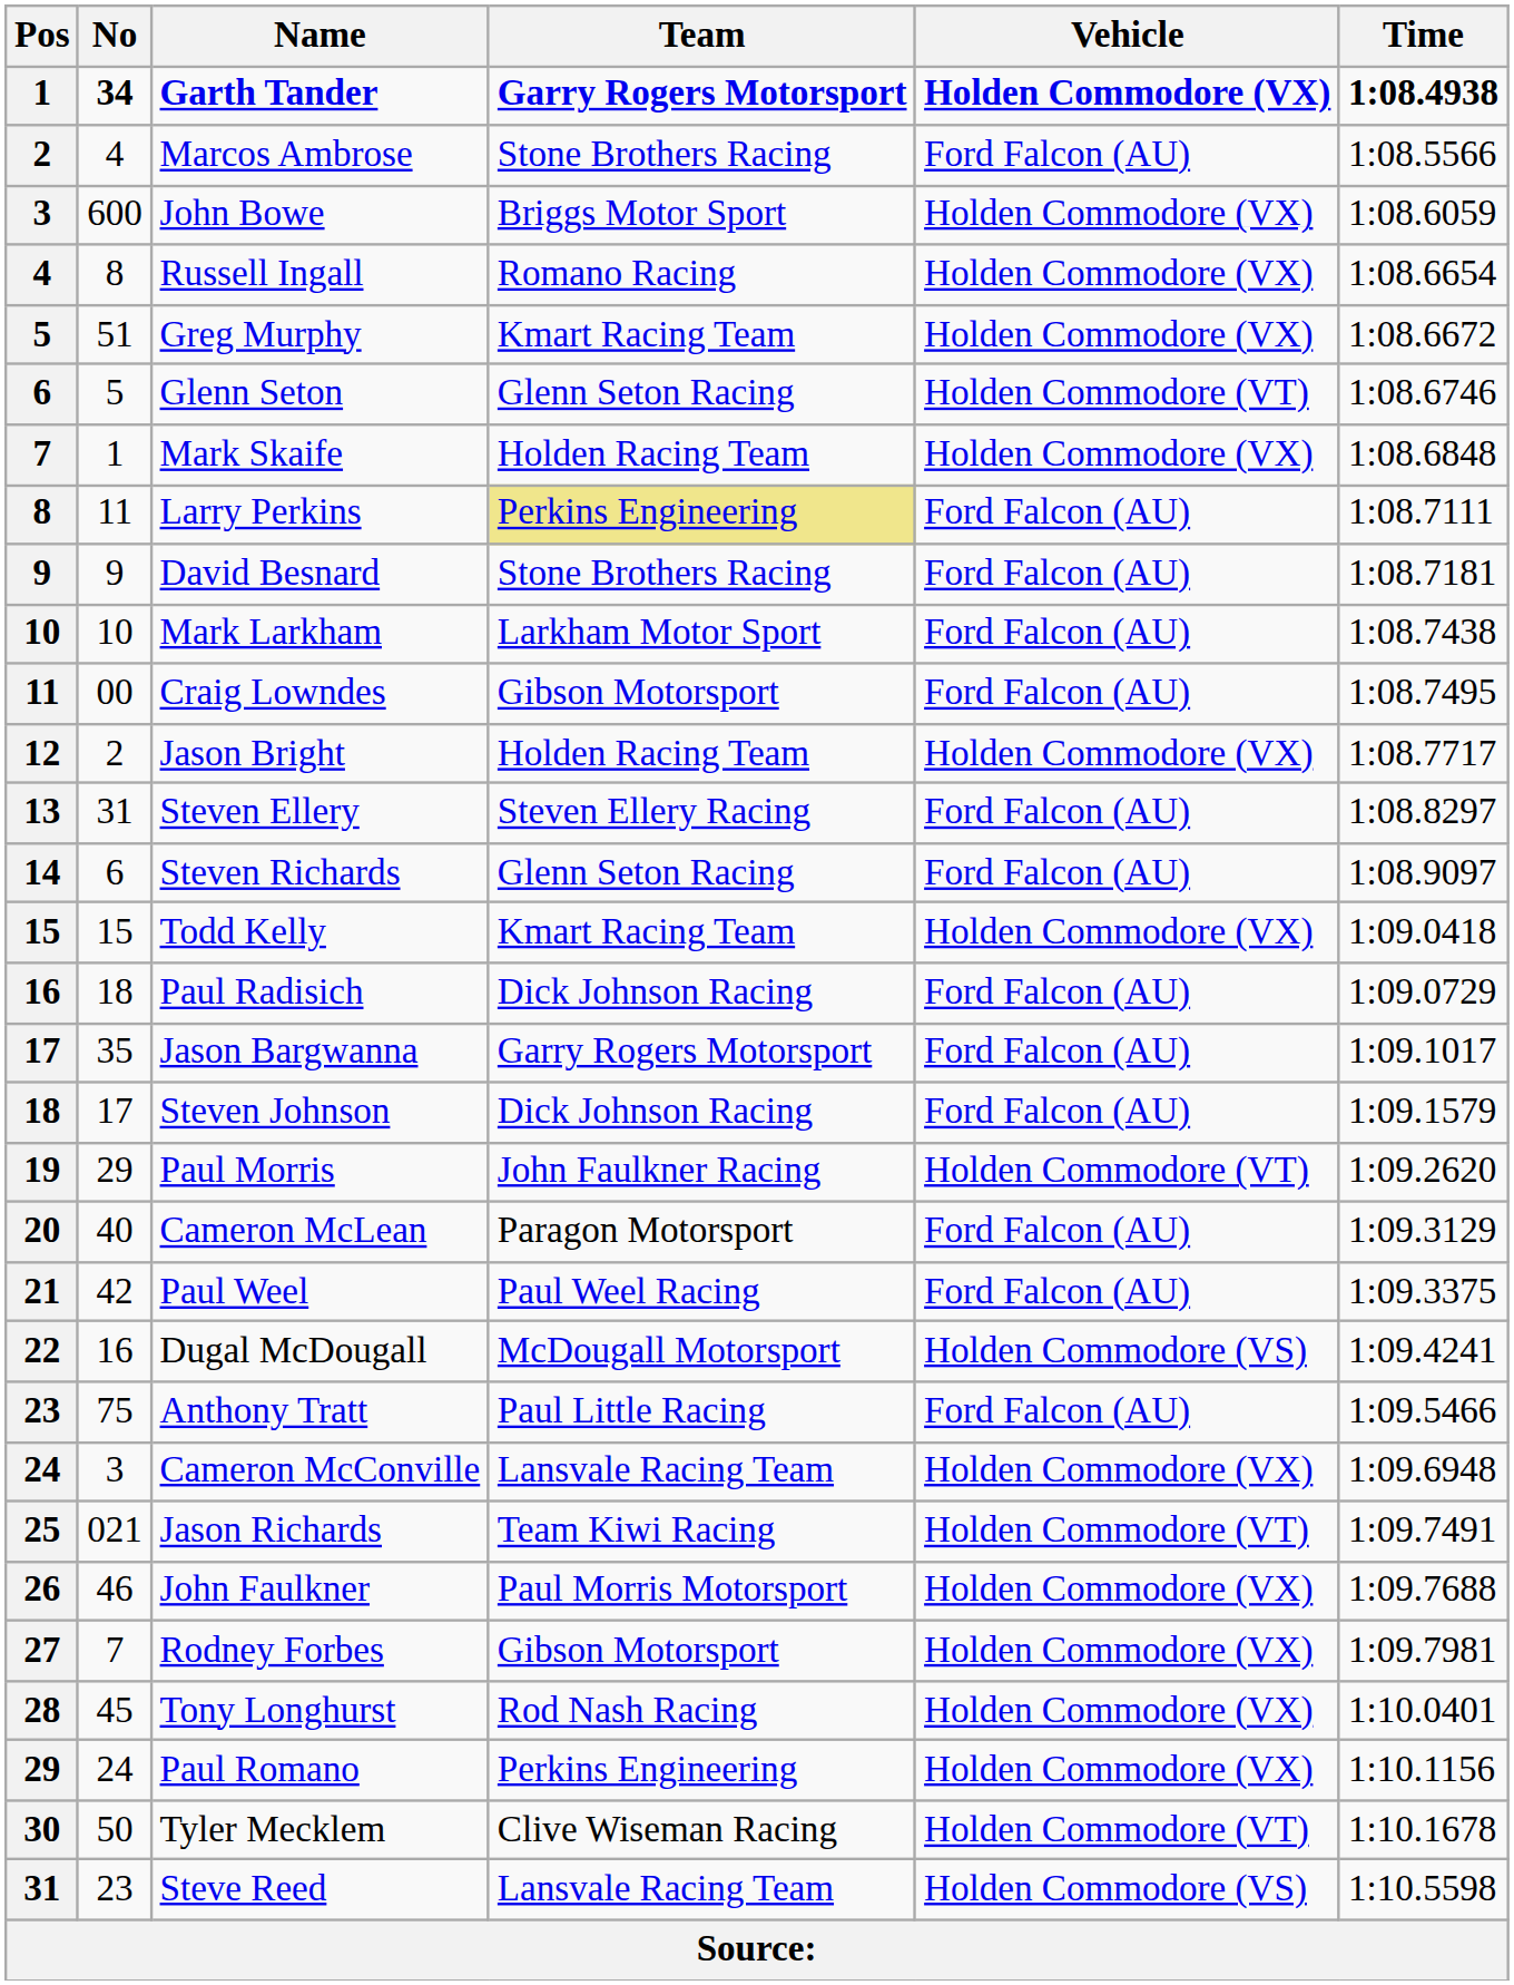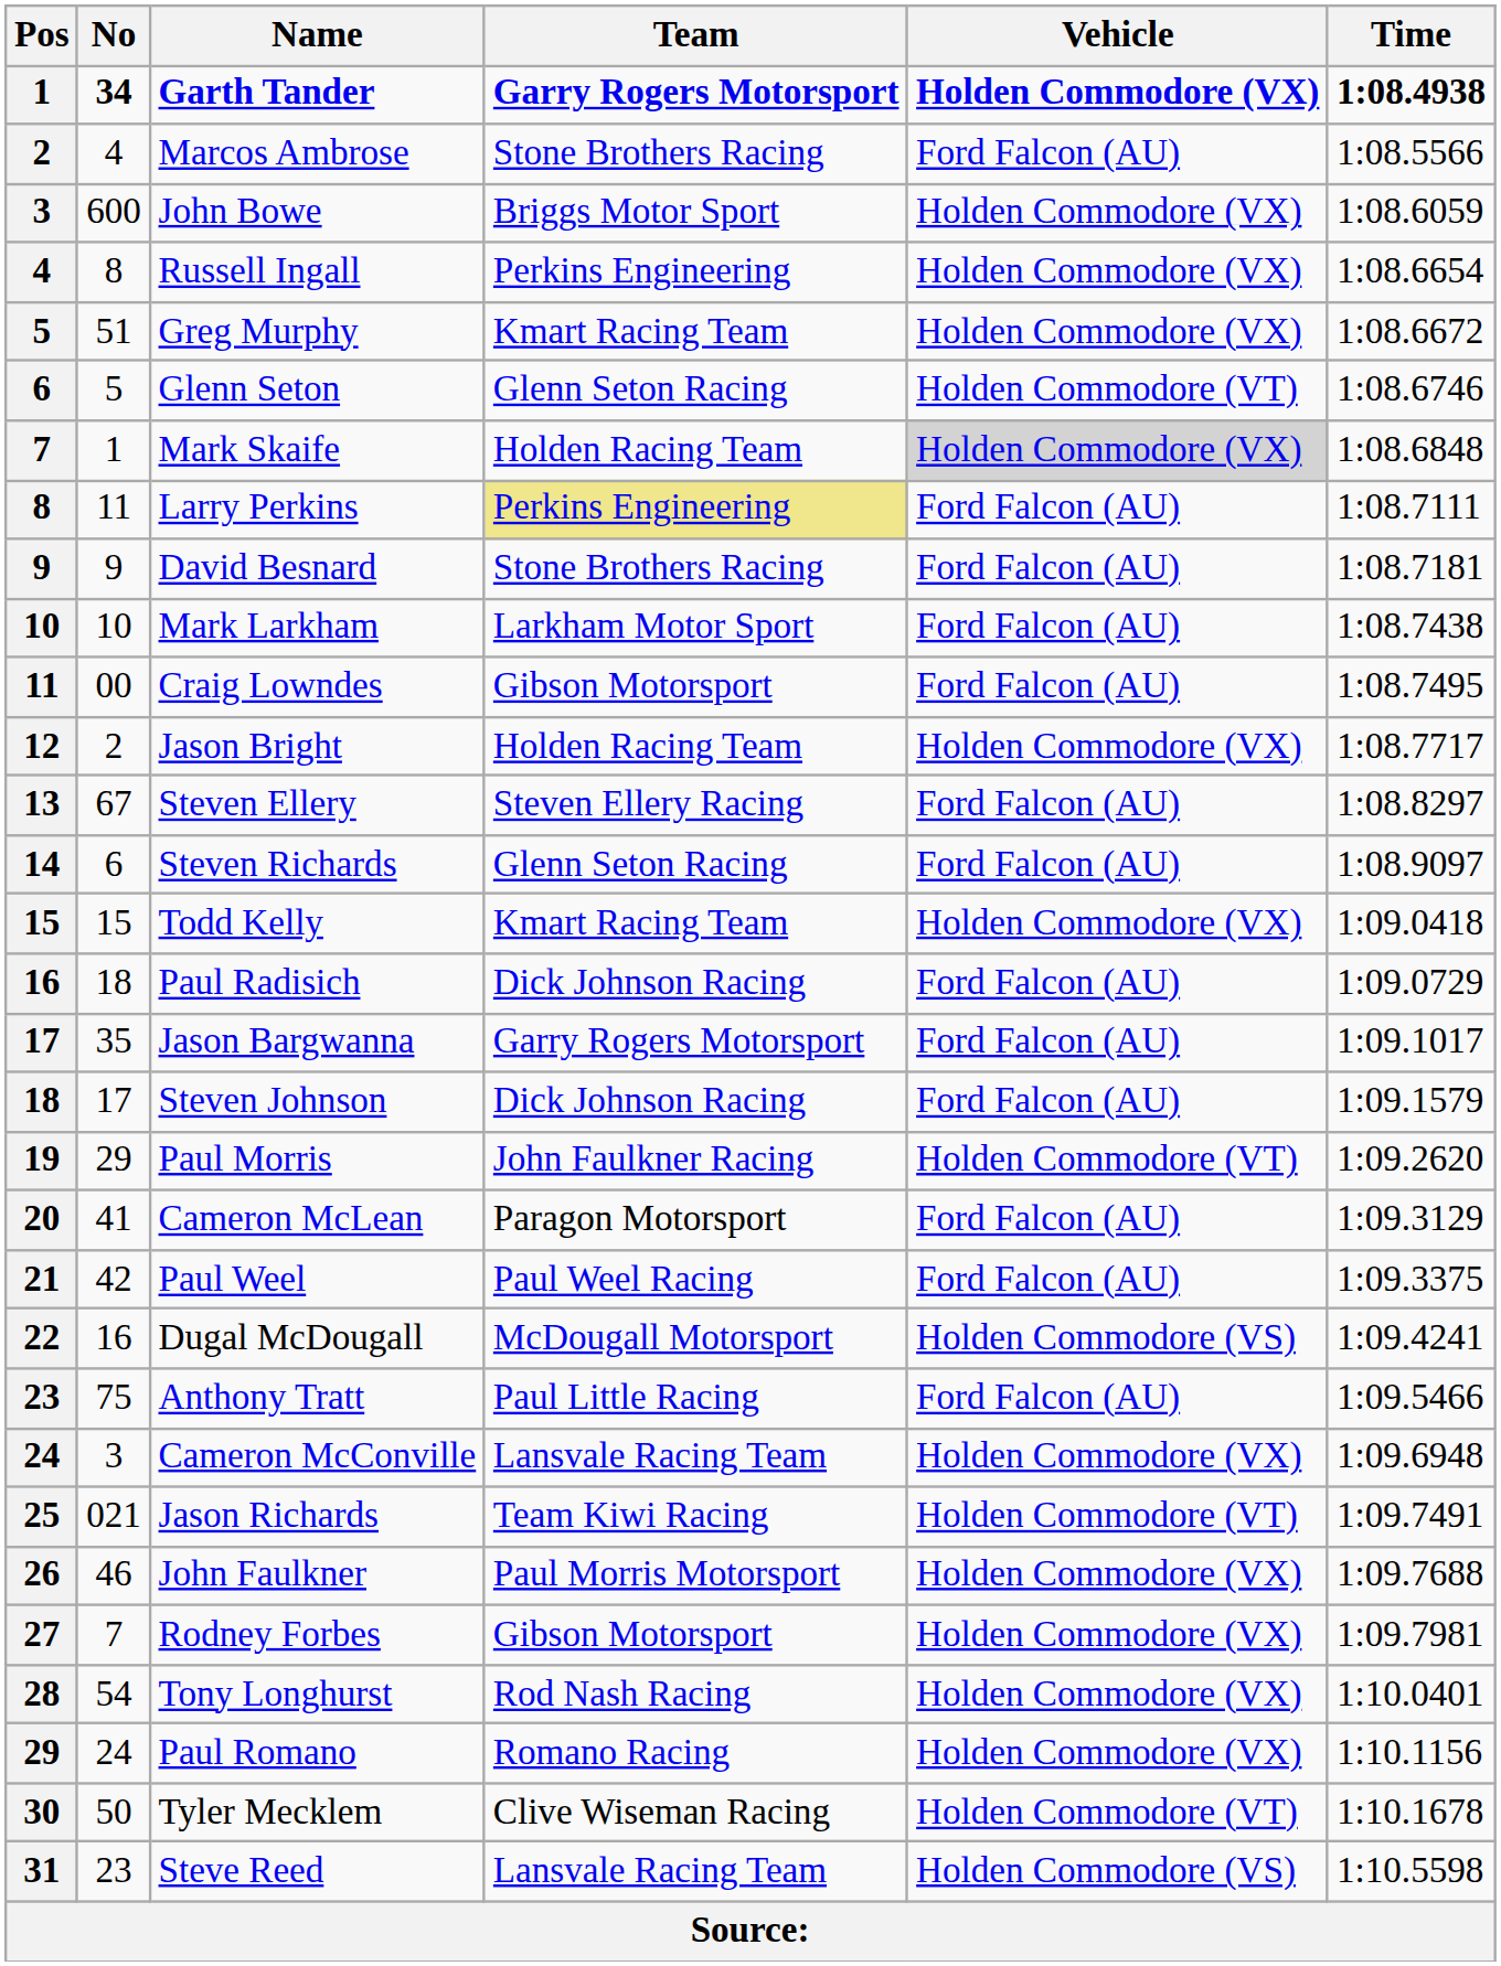 <table class="wikitable" style="font-size: 87%;">
 <tr>
 <th>Pos</th>
 <th>No</th>
 <th>Name</th>
 <th>Team</th>
 <th>Vehicle</th>
 <th>Time</th>
 </tr>
 <tr>
 <th>1</th>
 <td align=center><strong>34</strong></td>
 <td><strong> <a href='#'>Garth Tander</a></strong></td>
 <td><strong><a href='#'>Garry Rogers Motorsport</a></strong></td>
 <td><strong><a href='#'>Holden Commodore (VX)</a></strong></td>
 <td><strong>1:08.4938</strong></td>
 </tr>
 <tr>
 <th>2</th>
 <td align=center>4</td>
 <td> <a href='#'>Marcos Ambrose</a></td>
 <td><a href='#'>Stone Brothers Racing</a></td>
 <td><a href='#'>Ford Falcon (AU)</a></td>
 <td>1:08.5566</td>
 </tr>
 <tr>
 <th>3</th>
 <td align=center>600</td>
 <td> <a href='#'>John Bowe</a></td>
 <td><a href='#'>Briggs Motor Sport</a></td>
 <td><a href='#'>Holden Commodore (VX)</a></td>
 <td>1:08.6059</td>
 </tr>
 <tr>
 <th>4</th>
 <td align=center>8</td>
 <td> <a href='#'>Russell Ingall</a></td>
-<td><a href='#'>Romano Racing</a></td>
+<td><a href='#'>Perkins Engineering</a></td>
 <td><a href='#'>Holden Commodore (VX)</a></td>
 <td>1:08.6654</td>
 </tr>
 <tr>
 <th>5</th>
 <td align=center>51</td>
 <td> <a href='#'>Greg Murphy</a></td>
 <td><a href='#'>Kmart Racing Team</a></td>
 <td><a href='#'>Holden Commodore (VX)</a></td>
 <td>1:08.6672</td>
 </tr>
 <tr>
 <th>6</th>
 <td align=center>5</td>
 <td> <a href='#'>Glenn Seton</a></td>
 <td><a href='#'>Glenn Seton Racing</a></td>
 <td><a href='#'>Holden Commodore (VT)</a></td>
 <td>1:08.6746</td>
 </tr>
 <tr>
 <th>7</th>
 <td align=center>1</td>
 <td> <a href='#'>Mark Skaife</a></td>
 <td><a href='#'>Holden Racing Team</a></td>
-<td><a href='#'>Holden Commodore (VX)</a></td>
+<td style="background: lightgrey;"><a href='#'>Holden Commodore (VX)</a></td>
 <td>1:08.6848</td>
 </tr>
 <tr>
 <th>8</th>
 <td align=center>11</td>
 <td> <a href='#'>Larry Perkins</a></td>
 <td style="background: khaki;"><a href='#'>Perkins Engineering</a></td>
 <td><a href='#'>Ford Falcon (AU)</a></td>
 <td>1:08.7111</td>
 </tr>
 <tr>
 <th>9</th>
 <td align=center>9</td>
 <td> <a href='#'>David Besnard</a></td>
 <td><a href='#'>Stone Brothers Racing</a></td>
 <td><a href='#'>Ford Falcon (AU)</a></td>
 <td>1:08.7181</td>
 </tr>
 <tr>
 <th>10</th>
 <td align=center>10</td>
 <td> <a href='#'>Mark Larkham</a></td>
 <td><a href='#'>Larkham Motor Sport</a></td>
 <td><a href='#'>Ford Falcon (AU)</a></td>
 <td>1:08.7438</td>
 </tr>
 <tr>
 <th>11</th>
 <td align=center>00</td>
 <td> <a href='#'>Craig Lowndes</a></td>
 <td><a href='#'>Gibson Motorsport</a></td>
 <td><a href='#'>Ford Falcon (AU)</a></td>
 <td>1:08.7495</td>
 </tr>
 <tr>
 <th>12</th>
 <td align=center>2</td>
 <td> <a href='#'>Jason Bright</a></td>
 <td><a href='#'>Holden Racing Team</a></td>
 <td><a href='#'>Holden Commodore (VX)</a></td>
 <td>1:08.7717</td>
 </tr>
 <tr>
 <th>13</th>
-<td align=center>31</td>
+<td align=center>67</td>
 <td> <a href='#'>Steven Ellery</a></td>
 <td><a href='#'>Steven Ellery Racing</a></td>
 <td><a href='#'>Ford Falcon (AU)</a></td>
 <td>1:08.8297</td>
 </tr>
 <tr>
 <th>14</th>
 <td align=center>6</td>
 <td> <a href='#'>Steven Richards</a></td>
 <td><a href='#'>Glenn Seton Racing</a></td>
 <td><a href='#'>Ford Falcon (AU)</a></td>
 <td>1:08.9097</td>
 </tr>
 <tr>
 <th>15</th>
 <td align=center>15</td>
 <td> <a href='#'>Todd Kelly</a></td>
 <td><a href='#'>Kmart Racing Team</a></td>
 <td><a href='#'>Holden Commodore (VX)</a></td>
 <td>1:09.0418</td>
 </tr>
 <tr>
 <th>16</th>
 <td align=center>18</td>
 <td> <a href='#'>Paul Radisich</a></td>
 <td><a href='#'>Dick Johnson Racing</a></td>
 <td><a href='#'>Ford Falcon (AU)</a></td>
 <td>1:09.0729</td>
 </tr>
 <tr>
 <th>17</th>
 <td align=center>35</td>
 <td> <a href='#'>Jason Bargwanna</a></td>
 <td><a href='#'>Garry Rogers Motorsport</a></td>
 <td><a href='#'>Ford Falcon (AU)</a></td>
 <td>1:09.1017</td>
 </tr>
 <tr>
 <th>18</th>
 <td align=center>17</td>
 <td> <a href='#'>Steven Johnson</a></td>
 <td><a href='#'>Dick Johnson Racing</a></td>
 <td><a href='#'>Ford Falcon (AU)</a></td>
 <td>1:09.1579</td>
 </tr>
 <tr>
 <th>19</th>
 <td align=center>29</td>
 <td> <a href='#'>Paul Morris</a></td>
 <td><a href='#'>John Faulkner Racing</a></td>
 <td><a href='#'>Holden Commodore (VT)</a></td>
 <td>1:09.2620</td>
 </tr>
 <tr>
 <th>20</th>
-<td align=center>40</td>
+<td align=center>41</td>
 <td> <a href='#'>Cameron McLean</a></td>
 <td>Paragon Motorsport</td>
 <td><a href='#'>Ford Falcon (AU)</a></td>
 <td>1:09.3129</td>
 </tr>
 <tr>
 <th>21</th>
 <td align=center>42</td>
 <td> <a href='#'>Paul Weel</a></td>
 <td><a href='#'>Paul Weel Racing</a></td>
 <td><a href='#'>Ford Falcon (AU)</a></td>
 <td>1:09.3375</td>
 </tr>
 <tr>
 <th>22</th>
 <td align=center>16</td>
 <td> Dugal McDougall</td>
 <td><a href='#'>McDougall Motorsport</a></td>
 <td><a href='#'>Holden Commodore (VS)</a></td>
 <td>1:09.4241</td>
 </tr>
 <tr>
 <th>23</th>
 <td align=center>75</td>
 <td> <a href='#'>Anthony Tratt</a></td>
 <td><a href='#'>Paul Little Racing</a></td>
 <td><a href='#'>Ford Falcon (AU)</a></td>
 <td>1:09.5466</td>
 </tr>
 <tr>
 <th>24</th>
 <td align=center>3</td>
 <td> <a href='#'>Cameron McConville</a></td>
 <td><a href='#'>Lansvale Racing Team</a></td>
 <td><a href='#'>Holden Commodore (VX)</a></td>
 <td>1:09.6948</td>
 </tr>
 <tr>
 <th>25</th>
 <td align=center>021</td>
 <td> <a href='#'>Jason Richards</a></td>
 <td><a href='#'>Team Kiwi Racing</a></td>
 <td><a href='#'>Holden Commodore (VT)</a></td>
 <td>1:09.7491</td>
 </tr>
 <tr>
 <th>26</th>
 <td align=center>46</td>
 <td> <a href='#'>John Faulkner</a></td>
 <td><a href='#'>Paul Morris Motorsport</a></td>
 <td><a href='#'>Holden Commodore (VX)</a></td>
 <td>1:09.7688</td>
 </tr>
 <tr>
 <th>27</th>
 <td align=center>7</td>
 <td> <a href='#'>Rodney Forbes</a></td>
 <td><a href='#'>Gibson Motorsport</a></td>
 <td><a href='#'>Holden Commodore (VX)</a></td>
 <td>1:09.7981</td>
 </tr>
 <tr>
 <th>28</th>
-<td align=center>45</td>
+<td align=center>54</td>
 <td> <a href='#'>Tony Longhurst</a></td>
 <td><a href='#'>Rod Nash Racing</a></td>
 <td><a href='#'>Holden Commodore (VX)</a></td>
 <td>1:10.0401</td>
 </tr>
 <tr>
 <th>29</th>
 <td align=center>24</td>
 <td> <a href='#'>Paul Romano</a></td>
-<td><a href='#'>Perkins Engineering</a></td>
+<td><a href='#'>Romano Racing</a></td>
 <td><a href='#'>Holden Commodore (VX)</a></td>
 <td>1:10.1156</td>
 </tr>
 <tr>
 <th>30</th>
 <td align=center>50</td>
 <td> Tyler Mecklem</td>
 <td>Clive Wiseman Racing</td>
 <td><a href='#'>Holden Commodore (VT)</a></td>
 <td>1:10.1678</td>
 </tr>
 <tr>
 <th>31</th>
 <td align=center>23</td>
 <td> <a href='#'>Steve Reed</a></td>
 <td><a href='#'>Lansvale Racing Team</a></td>
 <td><a href='#'>Holden Commodore (VS)</a></td>
 <td>1:10.5598</td>
 </tr>
 <tr>
 <th colspan=6>Source:</th>
 </tr>
 <tr>
 </tr>
 </table>
